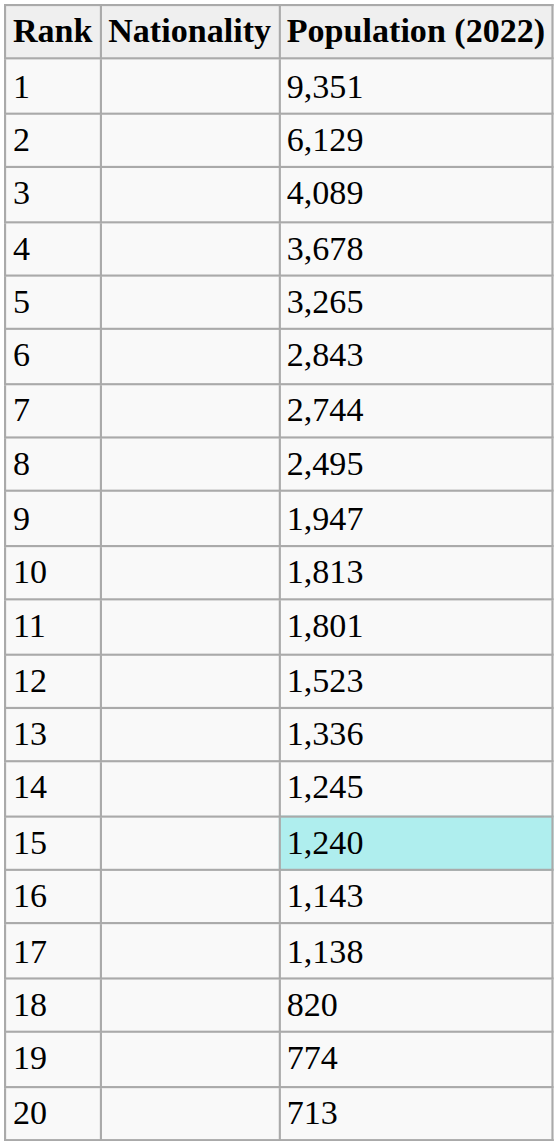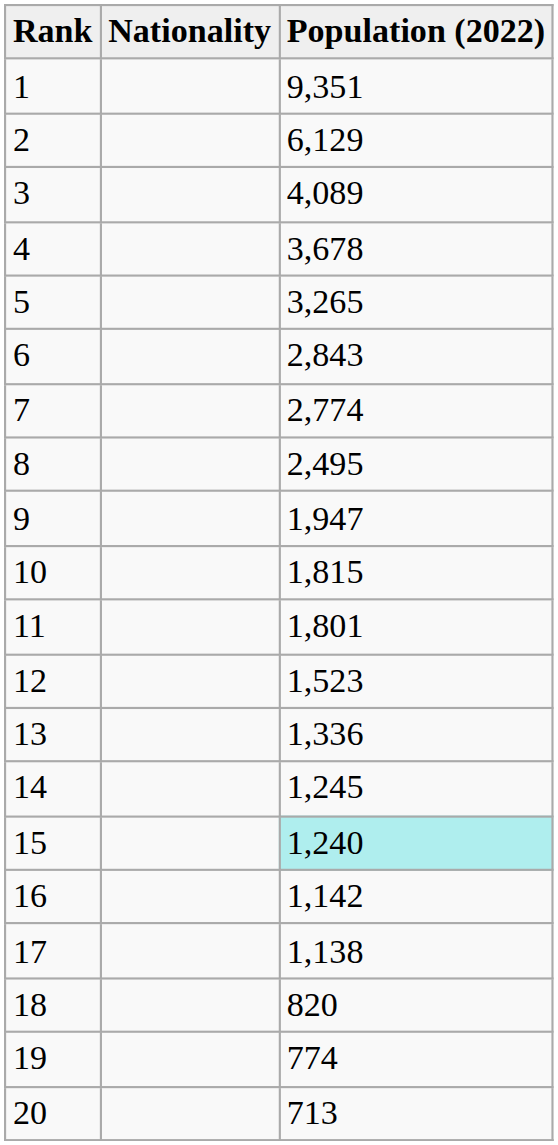 <table class="wikitable">
 <tr>
 <th style="background:#efefef;">Rank</th>
 <th style="background:#efefef;">Nationality</th>
 <th style="background:#efefef;">Population (2022)</th>
 </tr>
 <tr>
 <td>1</td>
 <td></td>
 <td>9,351</td>
 </tr>
 <tr>
 <td>2</td>
 <td></td>
 <td>6,129</td>
 </tr>
 <tr>
 <td>3</td>
 <td></td>
 <td>4,089</td>
 </tr>
 <tr>
 <td>4</td>
 <td></td>
 <td>3,678</td>
 </tr>
 <tr>
 <td>5</td>
 <td></td>
 <td>3,265</td>
 </tr>
 <tr>
 <td>6</td>
 <td></td>
 <td>2,843</td>
 </tr>
 <tr>
 <td>7</td>
 <td></td>
-<td>2,744</td>
+<td>2,774</td>
 </tr>
 <tr>
 <td>8</td>
 <td></td>
 <td>2,495</td>
 </tr>
 <tr>
 <td>9</td>
 <td></td>
 <td>1,947</td>
 </tr>
 <tr>
 <td>10</td>
 <td></td>
-<td>1,813</td>
+<td>1,815</td>
 </tr>
 <tr>
 <td>11</td>
 <td></td>
 <td>1,801</td>
 </tr>
 <tr>
 <td>12</td>
 <td></td>
 <td>1,523</td>
 </tr>
 <tr>
 <td>13</td>
 <td></td>
 <td>1,336</td>
 </tr>
 <tr>
 <td>14</td>
 <td></td>
 <td>1,245</td>
 </tr>
 <tr>
 <td>15</td>
 <td></td>
 <td style="background: paleturquoise;">1,240</td>
 </tr>
 <tr>
 <td>16</td>
 <td></td>
-<td>1,143</td>
+<td>1,142</td>
 </tr>
 <tr>
 <td>17</td>
 <td></td>
 <td>1,138</td>
 </tr>
 <tr>
 <td>18</td>
 <td></td>
 <td>820</td>
 </tr>
 <tr>
 <td>19</td>
 <td></td>
 <td>774</td>
 </tr>
 <tr>
 <td>20</td>
 <td></td>
 <td>713</td>
 </tr>
 <tr>
 </tr>
 </table>
